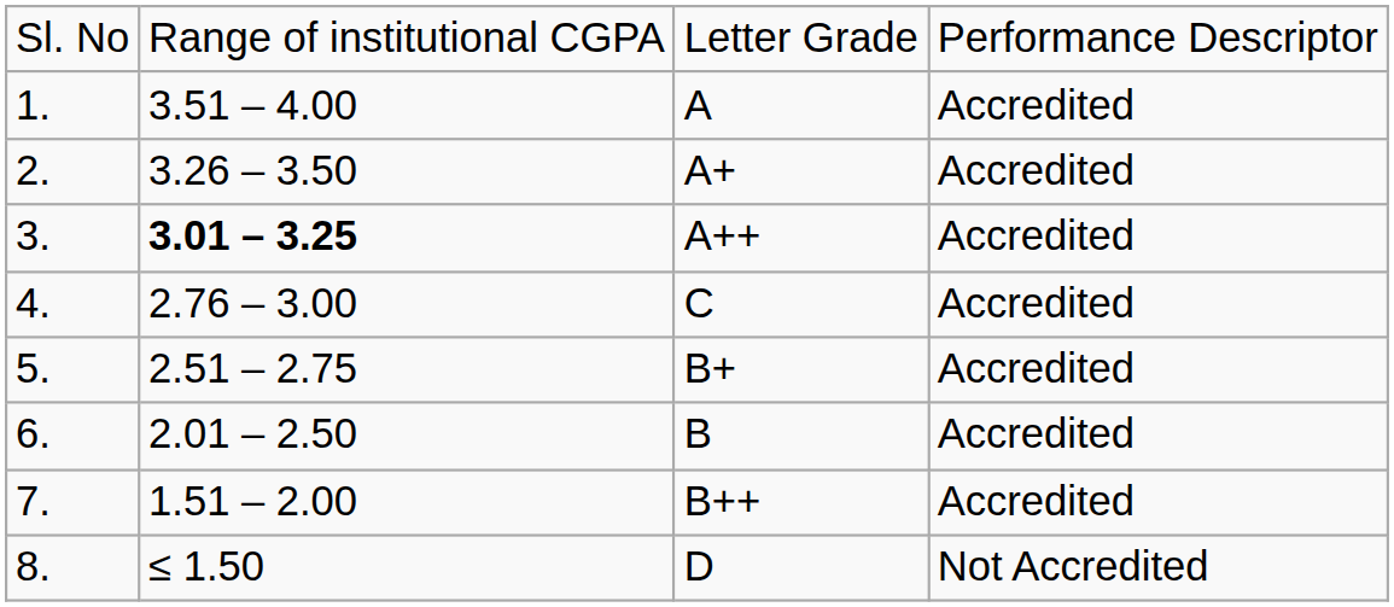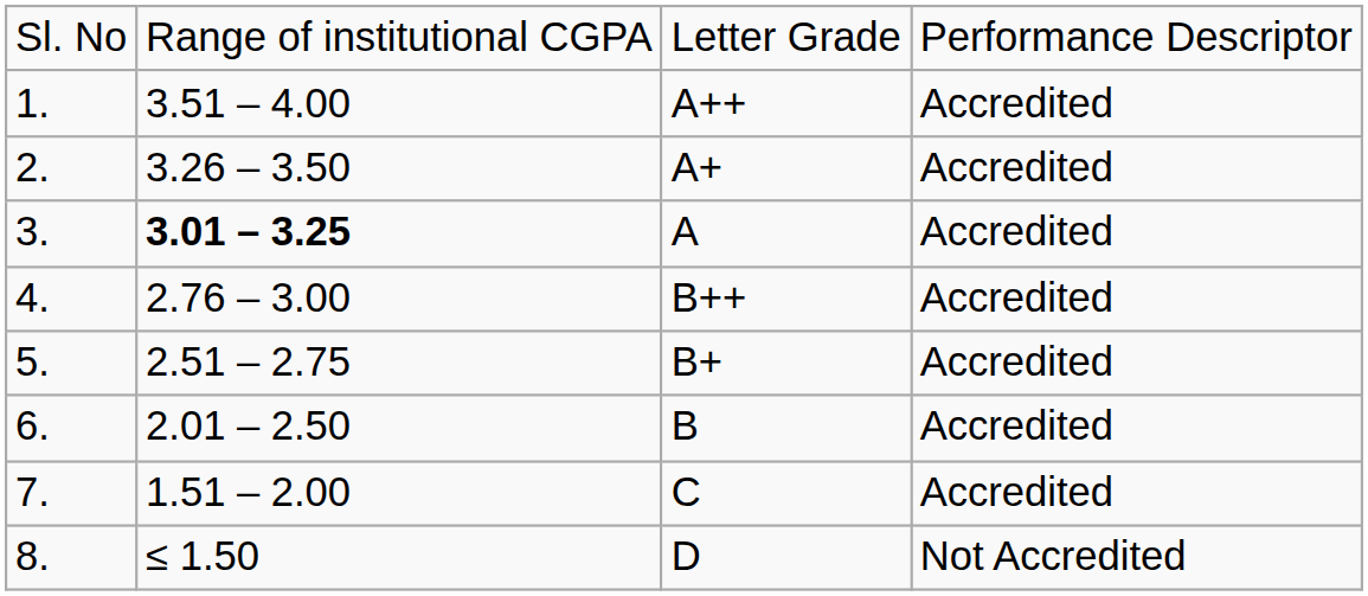 <table class="wikitable">
 <tr>
 <td>Sl. No</td>
 <td>Range of institutional  CGPA</td>
 <td>Letter Grade</td>
 <td>Performance Descriptor</td>
 </tr>
 <tr>
 <td>1.</td>
 <td>3.51 – 4.00</td>
-<td>A</td>
+<td>A++</td>
 <td>Accredited</td>
 </tr>
 <tr>
 <td>2.</td>
 <td>3.26 – 3.50</td>
 <td>A+</td>
 <td>Accredited</td>
 </tr>
 <tr>
 <td>3.</td>
 <td><strong>3.01 – 3.25</strong></td>
-<td>A++</td>
+<td>A</td>
 <td>Accredited</td>
 </tr>
 <tr>
 <td>4.</td>
 <td>2.76 – 3.00</td>
-<td>C</td>
+<td>B++</td>
 <td>Accredited</td>
 </tr>
 <tr>
 <td>5.</td>
 <td>2.51 – 2.75</td>
 <td>B+</td>
 <td>Accredited</td>
 </tr>
 <tr>
 <td>6.</td>
 <td>2.01 – 2.50</td>
 <td>B</td>
 <td>Accredited</td>
 </tr>
 <tr>
 <td>7.</td>
 <td>1.51 – 2.00</td>
-<td>B++</td>
+<td>C</td>
 <td>Accredited</td>
 </tr>
 <tr>
 <td>8.</td>
 <td>≤ 1.50</td>
 <td>D</td>
 <td>Not Accredited</td>
 </tr>
 </table>
